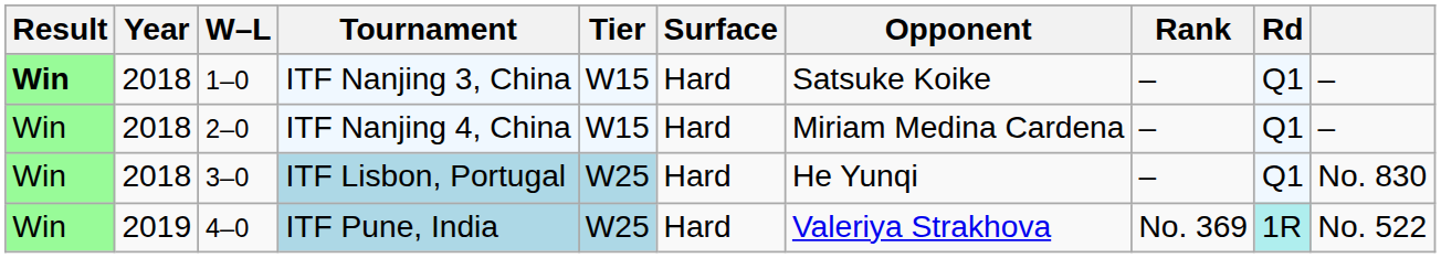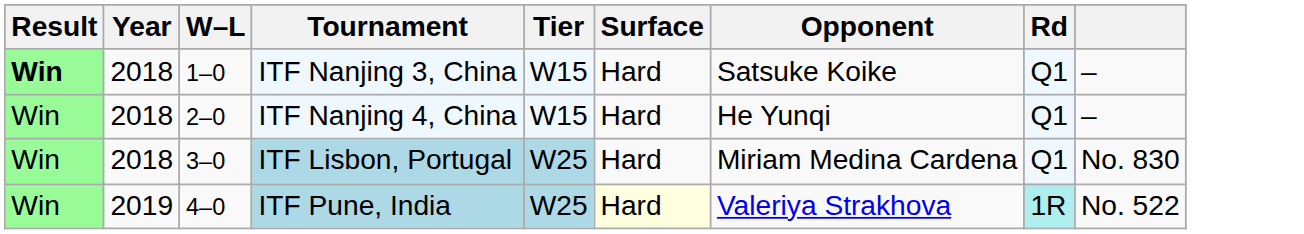 <table class="sortable wikitable">
 <tr>
 <th>Result</th>
 <th>Year</th>
 <th class="unsortable">W–L</th>
 <th>Tournament</th>
 <th>Tier</th>
 <th>Surface</th>
 <th>Opponent</th>
-<th>Rank</th>
 <th>Rd</th>
 <th></th>
 </tr>
 <tr>
 <td bgcolor="98FB98"><strong>Win</strong></td>
 <td>2018</td>
 <td><small>1–0</small></td>
 <td bgcolor=#f0f8ff>ITF Nanjing 3, China</td>
 <td bgcolor=#f0f8ff>W15</td>
 <td>Hard</td>
 <td> Satsuke Koike</td>
-<td>–</td>
 <td bgcolor=f0f8ff>Q1</td>
 <td>–</td>
 </tr>
 <tr>
 <td bgcolor="98FB98">Win</td>
 <td>2018</td>
 <td><small>2–0</small></td>
 <td bgcolor=#f0f8ff>ITF Nanjing 4, China</td>
 <td bgcolor=#f0f8ff>W15</td>
 <td>Hard</td>
-<td> Miriam Medina Cardena</td>
-<td>–</td>
+<td> He Yunqi</td>
 <td bgcolor=f0f8ff>Q1</td>
 <td>–</td>
 </tr>
 <tr>
 <td bgcolor="98FB98">Win</td>
 <td>2018</td>
 <td><small>3–0</small></td>
 <td bgcolor=lightblue>ITF Lisbon, Portugal</td>
 <td bgcolor=lightblue>W25</td>
 <td>Hard</td>
-<td> He Yunqi</td>
-<td>–</td>
+<td> Miriam Medina Cardena</td>
 <td bgcolor=f0f8ff>Q1</td>
 <td>No. 830</td>
 </tr>
 <tr>
 <td bgcolor="98FB98">Win</td>
 <td>2019</td>
 <td><small>4–0</small></td>
 <td bgcolor=lightblue>ITF Pune, India</td>
 <td bgcolor=lightblue>W25</td>
-<td>Hard</td>
+<td style="background: lightyellow;">Hard</td>
 <td> <a href='#'>Valeriya Strakhova</a></td>
-<td>No. 369</td>
 <td bgcolor=afeeee>1R</td>
 <td>No. 522</td>
 </tr>
 </table>
